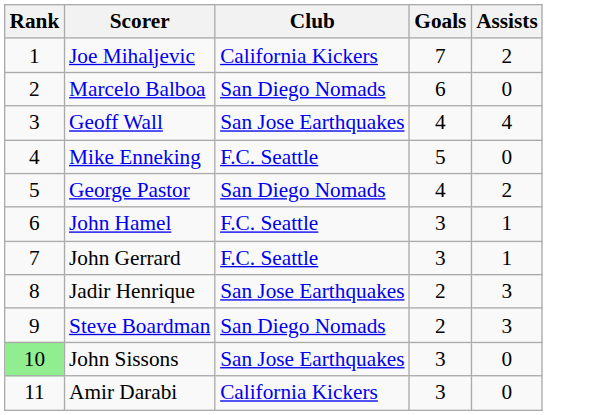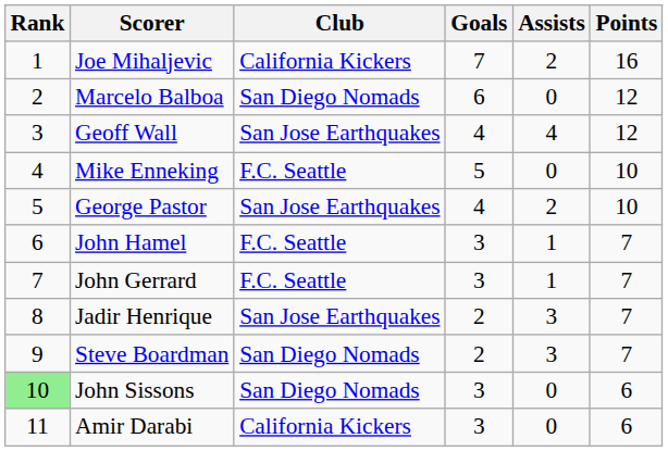 <table class="wikitable">
 <tr>
 <th>Rank</th>
 <th>Scorer</th>
 <th>Club</th>
 <th>Goals</th>
 <th>Assists</th>
+<th>Points</th>
 </tr>
 <tr>
 <td align=center>1</td>
 <td><a href='#'>Joe Mihaljevic</a></td>
 <td><a href='#'>California Kickers</a></td>
 <td align=center>7</td>
 <td align=center>2</td>
+<td align=center>16</td>
 </tr>
 <tr>
 <td align=center>2</td>
 <td><a href='#'>Marcelo Balboa</a></td>
 <td><a href='#'>San Diego Nomads</a></td>
 <td align=center>6</td>
 <td align=center>0</td>
+<td align=center>12</td>
 </tr>
 <tr>
 <td align=center>3</td>
 <td><a href='#'>Geoff Wall</a></td>
 <td><a href='#'>San Jose Earthquakes</a></td>
 <td align=center>4</td>
 <td align=center>4</td>
+<td align=center>12</td>
 </tr>
 <tr>
 <td align=center>4</td>
 <td><a href='#'>Mike Enneking</a></td>
 <td><a href='#'>F.C. Seattle</a></td>
 <td align=center>5</td>
 <td align=center>0</td>
+<td align=center>10</td>
 </tr>
 <tr>
 <td align=center>5</td>
 <td><a href='#'>George Pastor</a></td>
-<td><a href='#'>San Diego Nomads</a></td>
+<td><a href='#'>San Jose Earthquakes</a></td>
 <td align=center>4</td>
 <td align=center>2</td>
+<td align=center>10</td>
 </tr>
 <tr>
 <td align=center>6</td>
 <td><a href='#'>John Hamel</a></td>
 <td><a href='#'>F.C. Seattle</a></td>
 <td align=center>3</td>
 <td align=center>1</td>
+<td align=center>7</td>
 </tr>
 <tr>
 <td align=center>7</td>
 <td>John Gerrard</td>
 <td><a href='#'>F.C. Seattle</a></td>
 <td align=center>3</td>
 <td align=center>1</td>
+<td align=center>7</td>
 </tr>
 <tr>
 <td align=center>8</td>
 <td>Jadir Henrique</td>
 <td><a href='#'>San Jose Earthquakes</a></td>
 <td align=center>2</td>
 <td align=center>3</td>
+<td align=center>7</td>
 </tr>
 <tr>
 <td align=center>9</td>
 <td><a href='#'>Steve Boardman</a></td>
 <td><a href='#'>San Diego Nomads</a></td>
 <td align=center>2</td>
 <td align=center>3</td>
+<td align=center>7</td>
 </tr>
 <tr>
 <td align=center style="background: lightgreen;">10</td>
 <td>John Sissons</td>
-<td><a href='#'>San Jose Earthquakes</a></td>
+<td><a href='#'>San Diego Nomads</a></td>
 <td align=center>3</td>
 <td align=center>0</td>
+<td align=center>6</td>
 </tr>
 <tr>
 <td align=center>11</td>
 <td>Amir Darabi</td>
 <td><a href='#'>California Kickers</a></td>
 <td align=center>3</td>
 <td align=center>0</td>
+<td align=center>6</td>
 </tr>
 </table>
